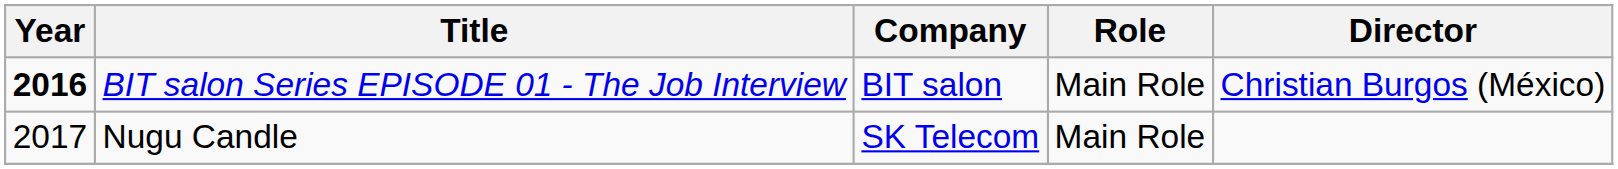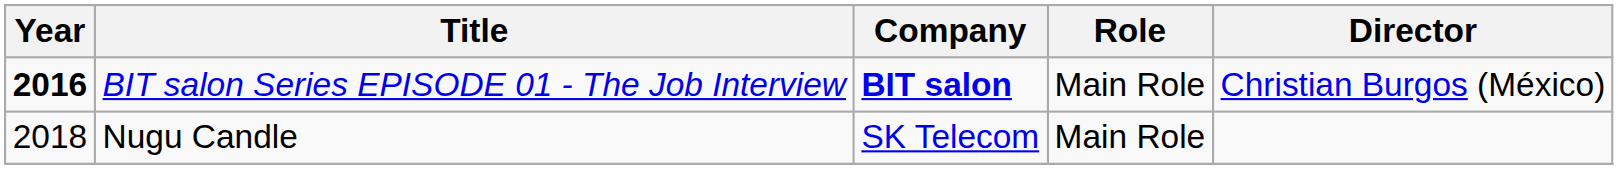 <table class="wikitable sortable">
 <tr>
 <th>Year</th>
 <th>Title</th>
 <th>Company</th>
 <th>Role</th>
 <th>Director</th>
 </tr>
 <tr>
 <td><strong>2016</strong></td>
 <td><em><a href='#'>BIT salon Series EPISODE 01 - The Job Interview</a></em></td>
-<td><a href='#'>BIT salon</a></td>
+<td><strong><a href='#'>BIT salon</a></strong></td>
 <td>Main Role</td>
 <td><a href='#'>Christian Burgos</a> (México)</td>
 </tr>
 <tr>
-<td>2017</td>
+<td>2018</td>
 <td>Nugu Candle</td>
 <td><a href='#'>SK Telecom</a></td>
 <td>Main Role</td>
 <td></td>
 </tr>
 <tr>
 </tr>
 </table>
